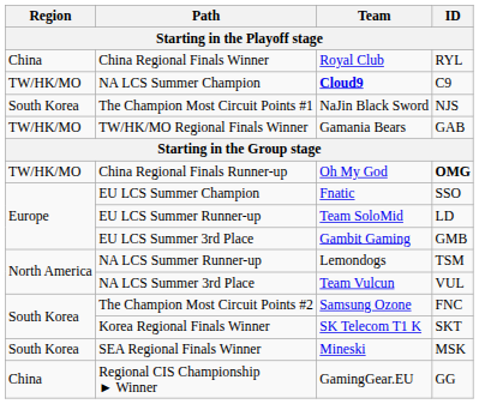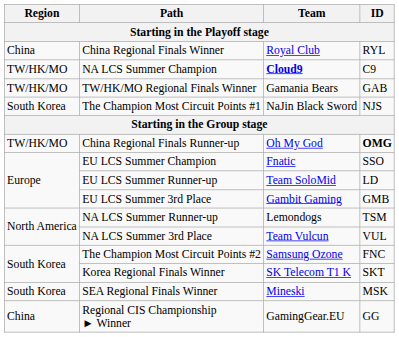 <table class="wikitable" style="white-space:nowrap">
 <tr>
 <th>Region</th>
 <th>Path</th>
 <th>Team</th>
 <th>ID</th>
 </tr>
 <tr>
 <th colspan="4">Starting in the Playoff stage</th>
 </tr>
 <tr>
 <td>China</td>
 <td>China Regional Finals Winner</td>
 <td> <a href='#'>Royal Club</a></td>
 <td>RYL</td>
 </tr>
 <tr>
 <td rowspan="1" title="Taiwan/Hong Kong/Macau/Southeast Asia">TW/HK/MO</td>
 <td>NA LCS Summer Champion</td>
 <td><strong> <a href='#'>Cloud9</a></strong></td>
 <td>C9</td>
 </tr>
 <tr>
+<td rowspan="1" title="Taiwan/Hong Kong/Macau/Southeast Asia">TW/HK/MO</td>
+<td>TW/HK/MO Regional Finals Winner</td>
+<td> Gamania Bears</td>
+<td>GAB</td>
+</tr>
+<tr>
 <td>South Korea</td>
 <td>The Champion Most Circuit Points #1</td>
 <td> NaJin Black Sword</td>
 <td>NJS</td>
-</tr>
-<tr>
-<td rowspan="1" title="Taiwan/Hong Kong/Macau/Southeast Asia">TW/HK/MO</td>
-<td>TW/HK/MO Regional Finals Winner</td>
-<td> Gamania Bears</td>
-<td>GAB</td>
 </tr>
 <tr>
 <th colspan="4">Starting in the Group stage</th>
 </tr>
 <tr>
 <td rowspan="1" title="Taiwan/Hong Kong/Macau/Southeast Asia">TW/HK/MO</td>
 <td>China Regional Finals Runner-up</td>
 <td> <a href='#'>Oh My God</a></td>
 <td><strong>OMG</strong></td>
 </tr>
 <tr>
 <td rowspan="3">Europe</td>
 <td>EU LCS Summer Champion</td>
 <td> <a href='#'>Fnatic</a></td>
 <td>SSO</td>
 </tr>
 <tr>
 <td>EU LCS Summer Runner-up</td>
 <td> <a href='#'>Team SoloMid</a></td>
 <td>LD</td>
 </tr>
 <tr>
 <td>EU LCS Summer 3rd Place</td>
 <td> <a href='#'>Gambit Gaming</a></td>
 <td>GMB</td>
 </tr>
 <tr>
 <td rowspan="2">North America</td>
 <td>NA LCS Summer Runner-up</td>
 <td> Lemondogs</td>
 <td>TSM</td>
 </tr>
 <tr>
 <td>NA LCS Summer 3rd Place</td>
 <td> <a href='#'>Team Vulcun</a></td>
 <td>VUL</td>
 </tr>
 <tr>
 <td rowspan="2">South Korea</td>
 <td>The Champion Most Circuit Points #2</td>
 <td> <a href='#'>Samsung Ozone</a></td>
 <td>FNC</td>
 </tr>
 <tr>
 <td>Korea Regional Finals Winner</td>
 <td> <a href='#'>SK Telecom T1 K</a></td>
 <td>SKT</td>
 </tr>
 <tr>
 <td>South Korea</td>
 <td>SEA Regional Finals Winner</td>
 <td> <a href='#'>Mineski</a></td>
 <td>MSK</td>
 </tr>
 <tr>
 <td>China</td>
 <td>Regional CIS Championship<br>► Winner</td>
 <td> GamingGear.EU</td>
 <td>GG</td>
 </tr>
 </table>
